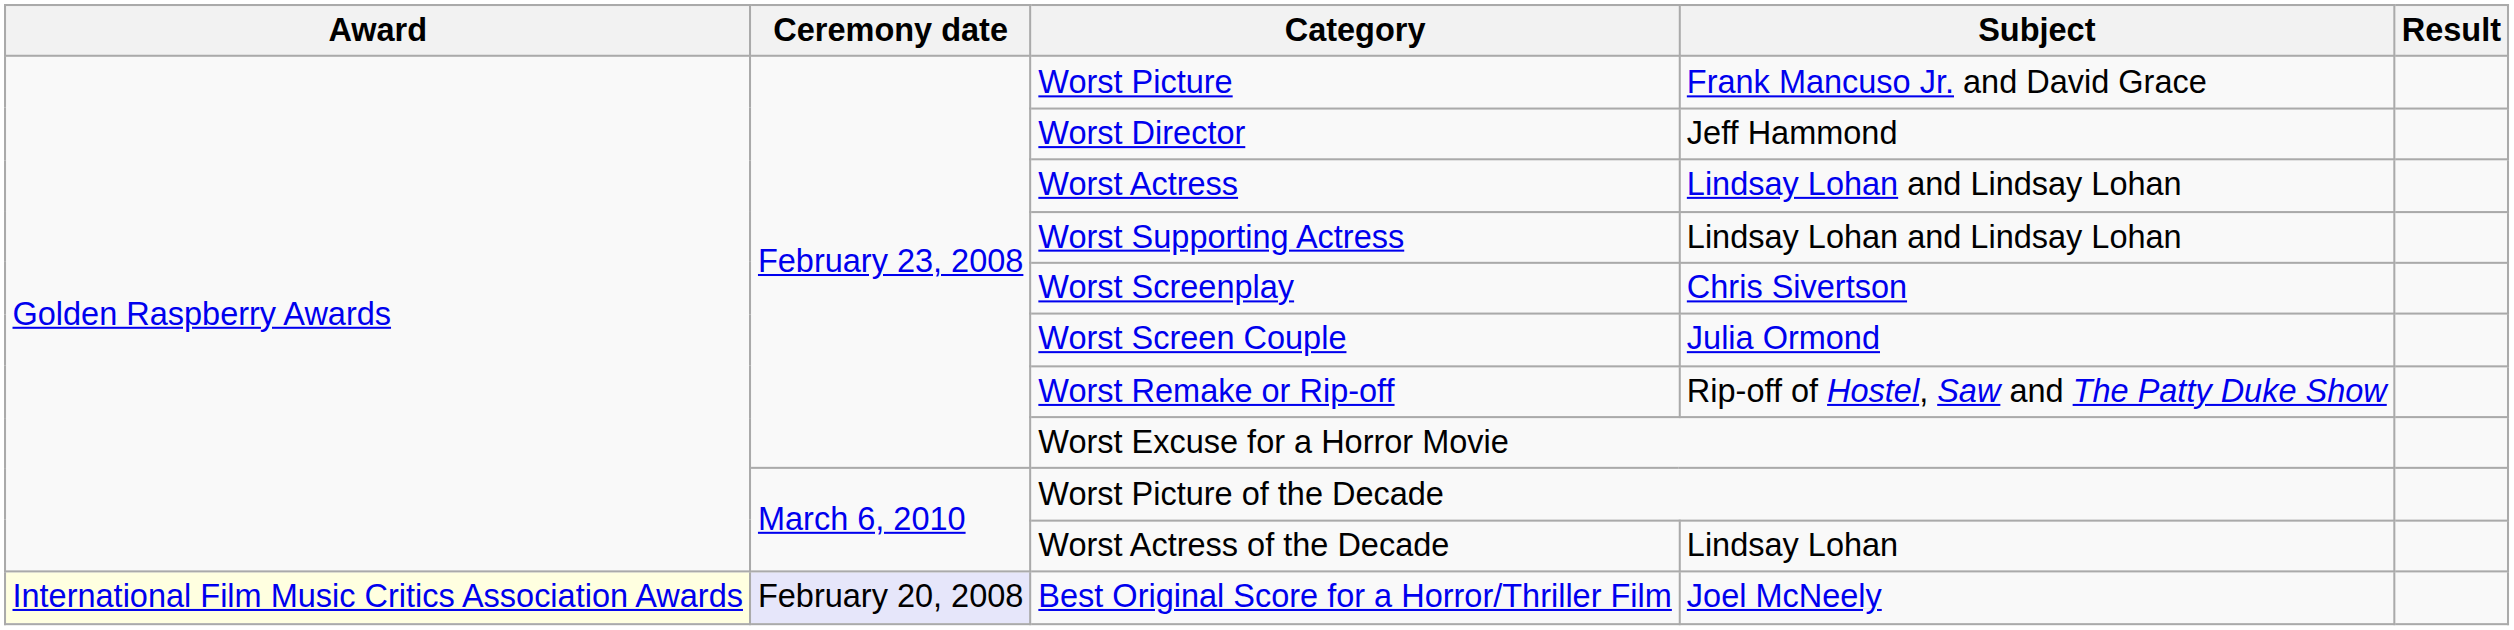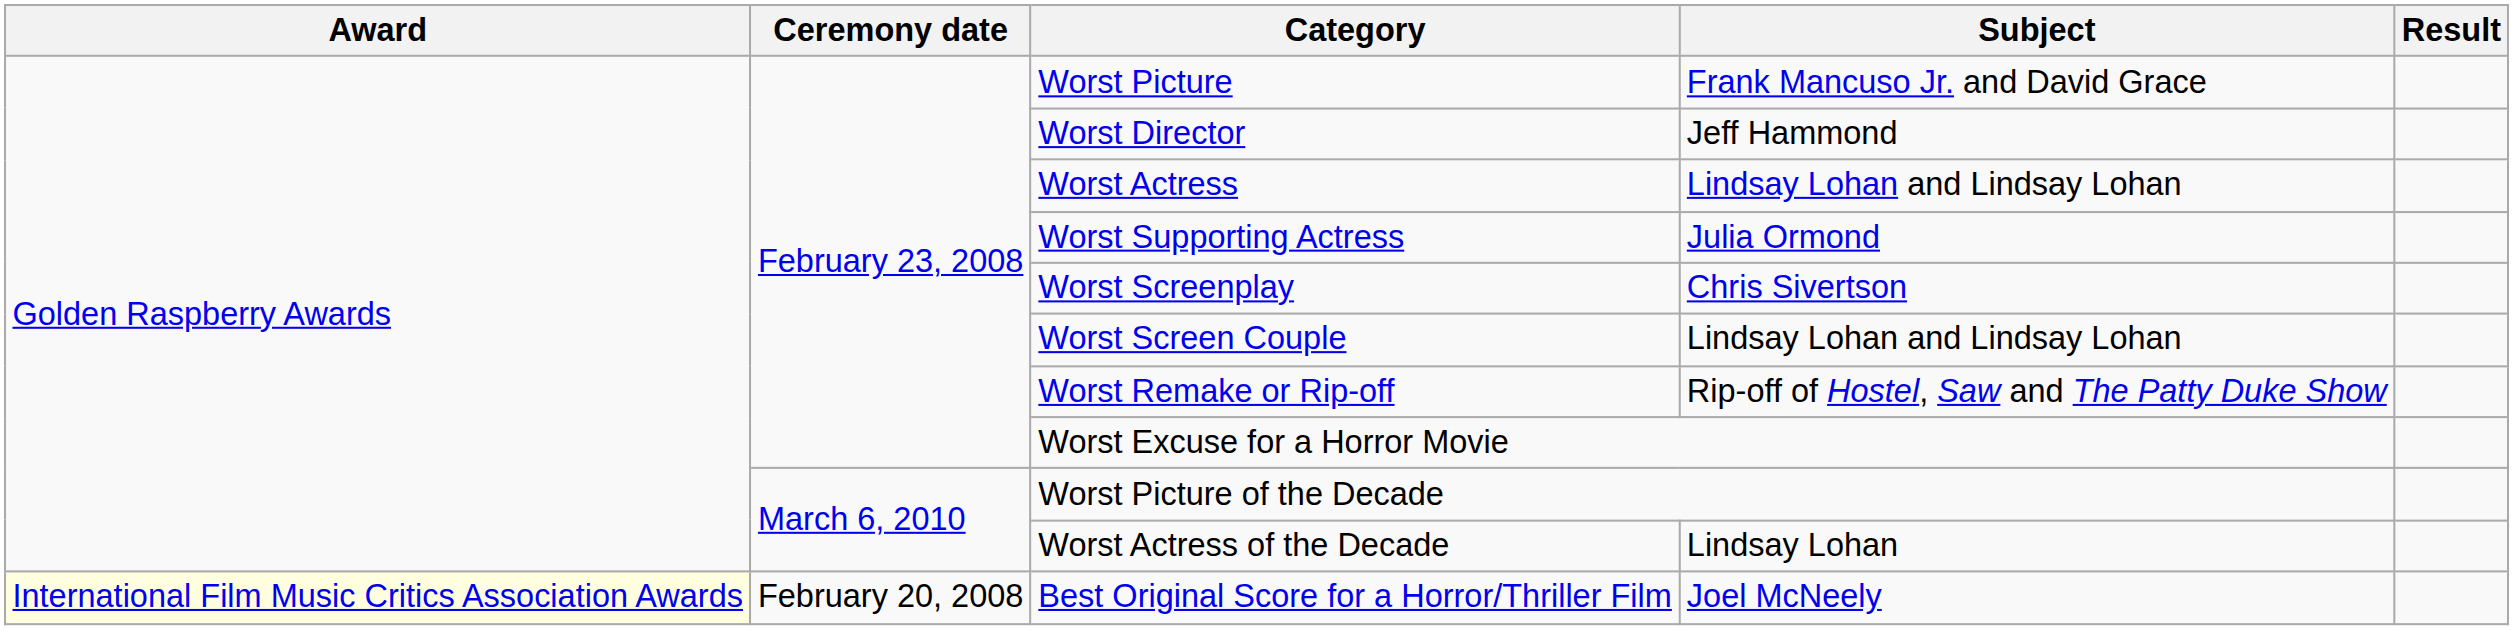 <table class="wikitable sortable plainrowheaders">
 <tr>
 <th>Award</th>
 <th>Ceremony date</th>
 <th>Category</th>
 <th>Subject</th>
 <th>Result</th>
 </tr>
 <tr>
 <td rowspan="10"><a href='#'>Golden Raspberry Awards</a></td>
 <td rowspan="8"><a href='#'>February 23, 2008</a></td>
 <td><a href='#'>Worst Picture</a></td>
 <td><a href='#'>Frank Mancuso Jr.</a> and David Grace</td>
 <td></td>
 </tr>
 <tr>
 <td><a href='#'>Worst Director</a></td>
 <td>Jeff Hammond</td>
 <td></td>
 </tr>
 <tr>
 <td><a href='#'>Worst Actress</a></td>
 <td><a href='#'>Lindsay Lohan</a> and Lindsay Lohan</td>
 <td></td>
 </tr>
 <tr>
 <td><a href='#'>Worst Supporting Actress</a></td>
-<td>Lindsay Lohan and Lindsay Lohan</td>
+<td><a href='#'>Julia Ormond</a></td>
 <td></td>
 </tr>
 <tr>
 <td><a href='#'>Worst Screenplay</a></td>
 <td><a href='#'>Chris Sivertson</a></td>
 <td></td>
 </tr>
 <tr>
 <td><a href='#'>Worst Screen Couple</a></td>
-<td><a href='#'>Julia Ormond</a></td>
+<td>Lindsay Lohan and Lindsay Lohan</td>
 <td></td>
 </tr>
 <tr>
 <td><a href='#'>Worst Remake or Rip-off</a></td>
 <td>Rip-off of <em><a href='#'>Hostel</a></em>, <em><a href='#'>Saw</a></em> and <em><a href='#'>The Patty Duke Show</a></em></td>
 <td></td>
 </tr>
 <tr>
 <td colspan="2">Worst Excuse for a Horror Movie</td>
 <td></td>
 </tr>
 <tr>
 <td rowspan="2"><a href='#'>March 6, 2010</a></td>
 <td colspan="2">Worst Picture of the Decade</td>
 <td></td>
 </tr>
 <tr>
 <td>Worst Actress of the Decade</td>
 <td>Lindsay Lohan</td>
 <td></td>
 </tr>
 <tr>
 <td style="background: lightyellow;"><a href='#'>International Film Music Critics Association Awards</a></td>
-<td style="background: lavender;">February 20, 2008</td>
+<td>February 20, 2008</td>
 <td><a href='#'>Best Original Score for a Horror/Thriller Film</a></td>
 <td><a href='#'>Joel McNeely</a></td>
 <td></td>
 </tr>
 </table>
